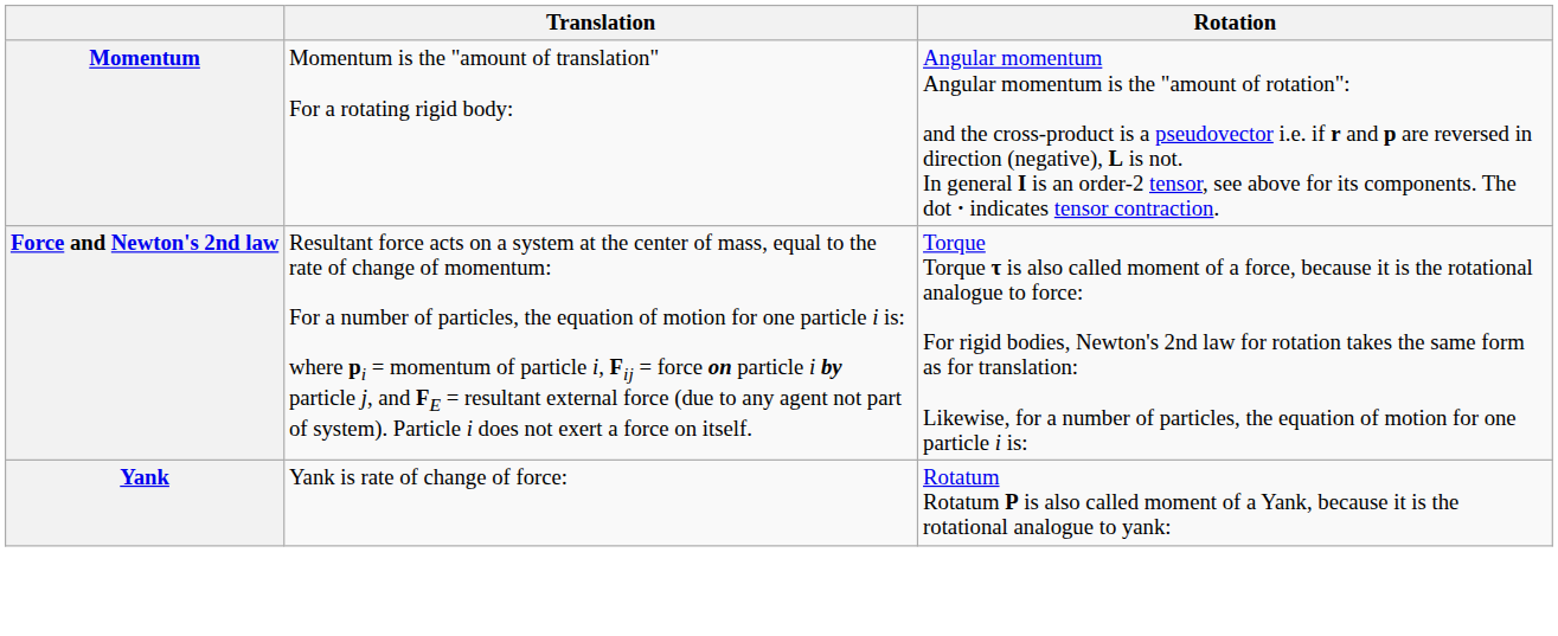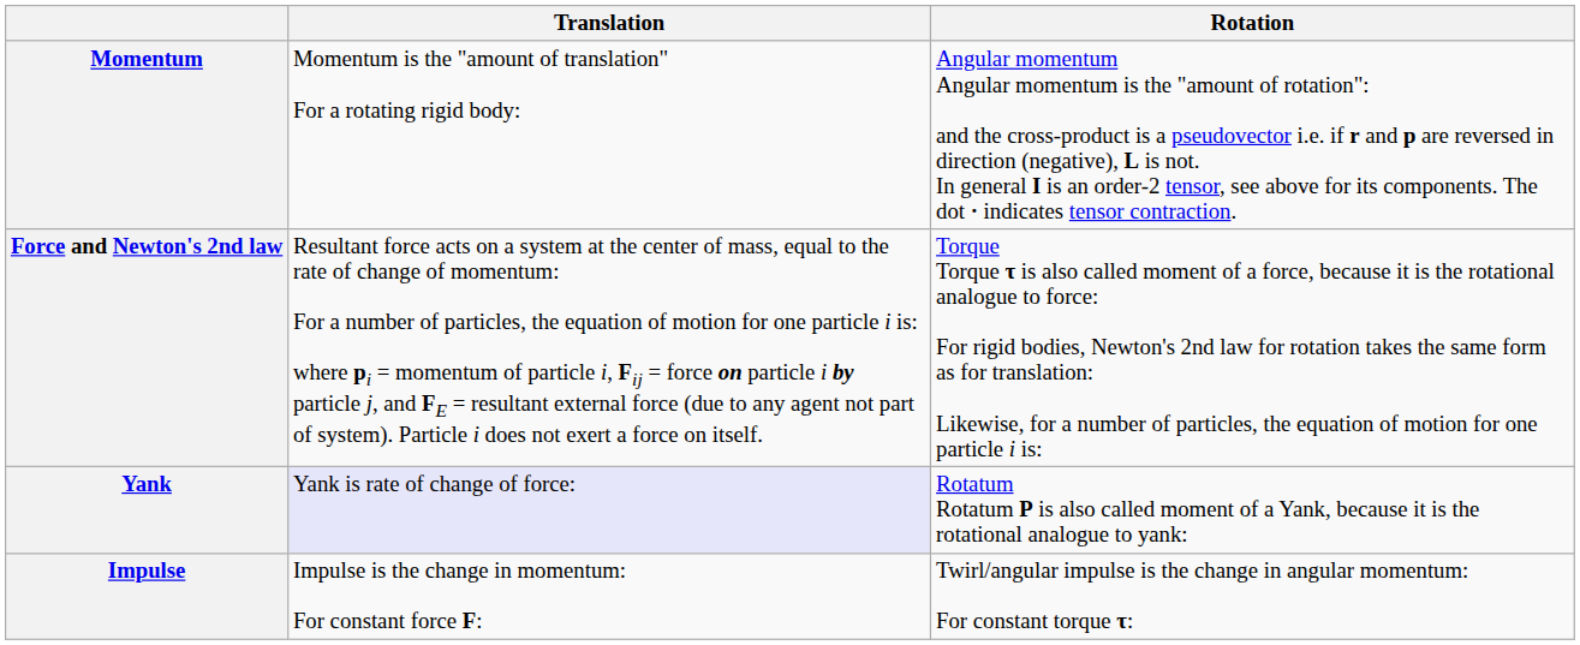 <table class="wikitable">
 <tr>
 <th></th>
 <th scope="col" style="width:450px;">Translation</th>
 <th scope="col" style="width:450px;">Rotation</th>
 </tr>
 <tr valign="top">
 <th><a href='#'>Momentum</a></th>
 <td>Momentum is the "amount of translation"<br><br>For a rotating rigid body:<br></td>
 <td><a href='#'>Angular momentum</a><br>Angular momentum is the "amount of rotation":<br><br>and the cross-product is a <a href='#'>pseudovector</a> i.e. if <strong>r</strong> and <strong>p</strong> are reversed in direction (negative), <strong>L</strong> is not.<br>In general <strong>I</strong> is an order-2 <a href='#'>tensor</a>, see above for its components. The dot <strong>·</strong> indicates <a href='#'>tensor contraction</a>.</td>
 </tr>
 <tr valign="top">
 <th><a href='#'>Force</a> and <a href='#'>Newton's 2nd law</a></th>
 <td>Resultant force acts on a system at the center of mass, equal to the rate of change of momentum:<br><br>For a number of particles, the equation of motion for one particle <em>i</em> is:<br><br>where <strong>p</strong><sub><em>i</em></sub> = momentum of particle <em>i</em>, <strong>F</strong><sub><em>ij</em></sub> = force <strong><em>on</em></strong> particle <em>i</em> <strong><em>by</em></strong> particle <em>j</em>, and <strong>F</strong><sub><em>E</em></sub> = resultant external force (due to any agent not part of system). Particle <em>i</em> does not exert a force on itself.</td>
 <td><a href='#'>Torque</a><br>Torque <strong>τ</strong> is also called moment of a force, because it is the rotational analogue to force:<br><br>For rigid bodies, Newton's 2nd law for rotation takes the same form as for translation:<br><br>Likewise, for a number of particles, the equation of motion for one particle <em>i</em> is:<br></td>
 </tr>
 <tr valign="top"|-valign="top">
 <th><a href='#'>Yank</a></th>
-<td>Yank is rate of change of force:<br><br></td>
+<td style="background: lavender;">Yank is rate of change of force:<br><br></td>
 <td><a href='#'>Rotatum</a><br>Rotatum <strong>Ρ</strong> is also called moment of a Yank, because it is the rotational analogue to yank:<br></td>
 </tr>
+<tr valign="top"|-valign="top">
+<th><a href='#'>Impulse</a></th>
+<td>Impulse is the change in momentum:<br><br>For constant force <strong>F</strong>:<br></td>
+<td>Twirl/angular impulse is the change in angular momentum:<br><br>For constant torque <strong>τ</strong>:<br></td>
+</tr>
 </table>
